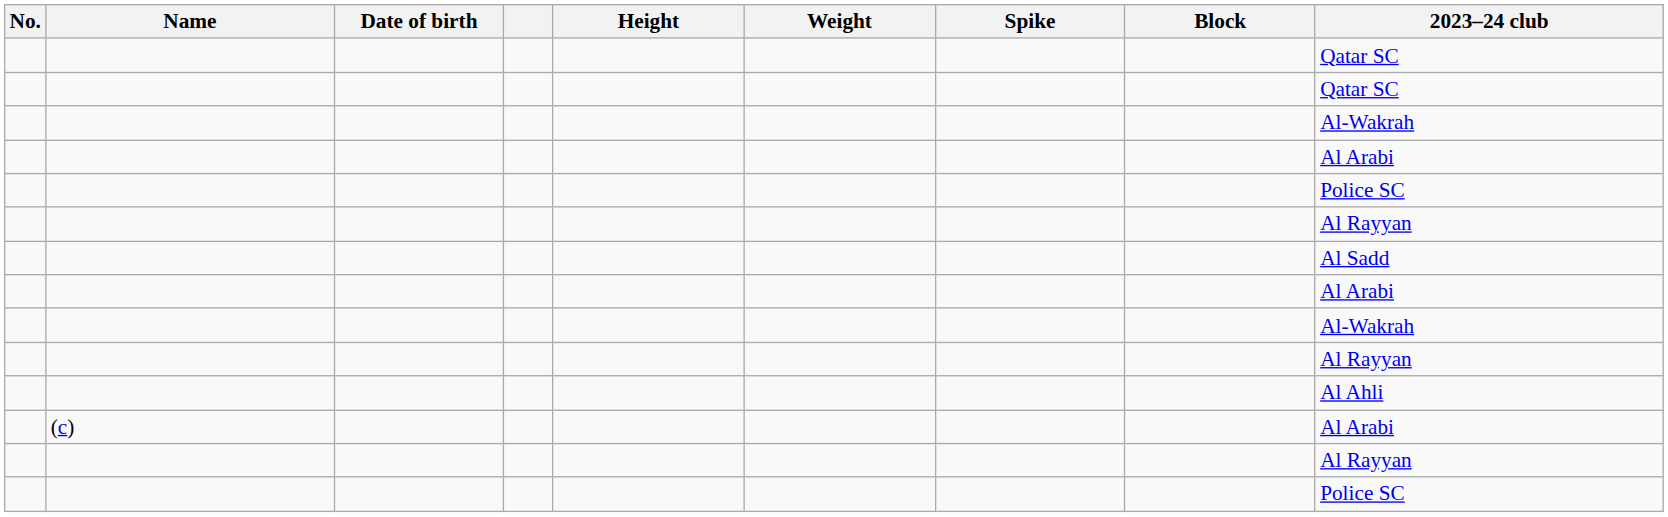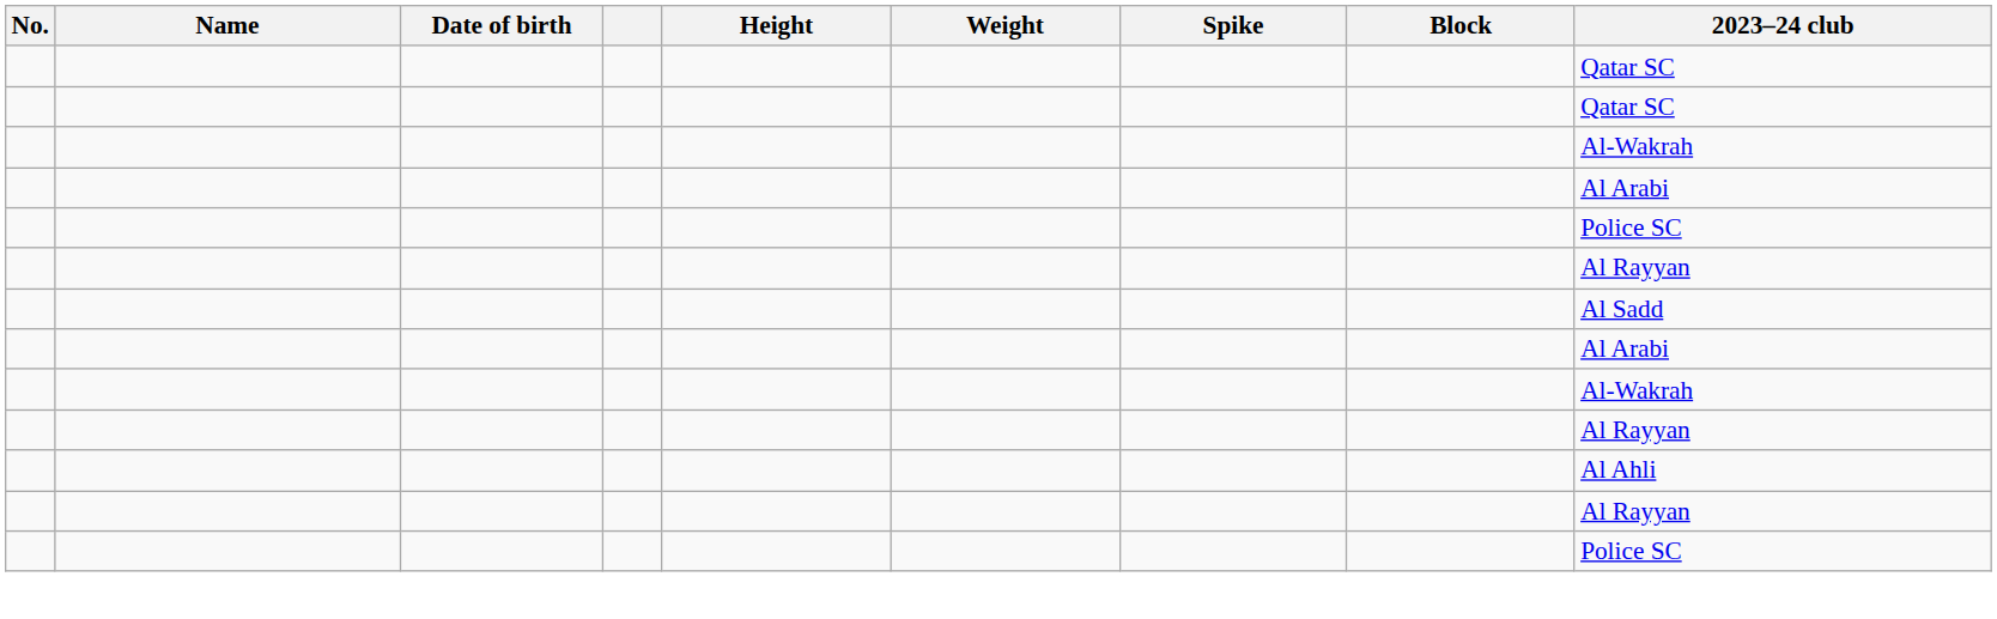 <table class="wikitable sortable" style="font-size:100%; text-align:center;">
 <tr>
 <th>No.</th>
 <th style="width:14em">Name</th>
 <th style="width:8em">Date of birth</th>
 <th style="width:2em"></th>
 <th style="width:9em">Height</th>
 <th style="width:9em">Weight</th>
 <th style="width:9em">Spike</th>
 <th style="width:9em">Block</th>
 <th style="width:17em">2023–24 club</th>
 </tr>
 <tr>
 <td></td>
 <td style="text-align:left;"></td>
 <td style="text-align:right;"></td>
 <td></td>
 <td></td>
 <td></td>
 <td></td>
 <td></td>
 <td style="text-align:left;"> <a href='#'>Qatar SC</a></td>
 </tr>
 <tr>
 <td></td>
 <td style="text-align:left;"></td>
 <td style="text-align:right;"></td>
 <td></td>
 <td></td>
 <td></td>
 <td></td>
 <td></td>
 <td style="text-align:left;"> <a href='#'>Qatar SC</a></td>
 </tr>
 <tr>
 <td></td>
 <td style="text-align:left;"></td>
 <td style="text-align:right;"></td>
 <td></td>
 <td></td>
 <td></td>
 <td></td>
 <td></td>
 <td style="text-align:left;"> <a href='#'>Al-Wakrah</a></td>
 </tr>
 <tr>
 <td></td>
 <td style="text-align:left;"></td>
 <td style="text-align:right;"></td>
 <td></td>
 <td></td>
 <td></td>
 <td></td>
 <td></td>
 <td style="text-align:left;"> <a href='#'>Al Arabi</a></td>
 </tr>
 <tr>
 <td></td>
 <td style="text-align:left;"></td>
 <td style="text-align:right;"></td>
 <td></td>
 <td></td>
 <td></td>
 <td></td>
 <td></td>
 <td style="text-align:left;"> <a href='#'>Police SC</a></td>
 </tr>
 <tr>
 <td></td>
 <td style="text-align:left;"></td>
 <td style="text-align:right;"></td>
 <td></td>
 <td></td>
 <td></td>
 <td></td>
 <td></td>
 <td style="text-align:left;"> <a href='#'>Al Rayyan</a></td>
 </tr>
 <tr>
 <td></td>
 <td style="text-align:left;"></td>
 <td style="text-align:right;"></td>
 <td></td>
 <td></td>
 <td></td>
 <td></td>
 <td></td>
 <td style="text-align:left;"> <a href='#'>Al Sadd</a></td>
 </tr>
 <tr>
 <td></td>
 <td style="text-align:left;"></td>
 <td style="text-align:right;"></td>
 <td></td>
 <td></td>
 <td></td>
 <td></td>
 <td></td>
 <td style="text-align:left;"> <a href='#'>Al Arabi</a></td>
 </tr>
 <tr>
 <td></td>
 <td style="text-align:left;"></td>
 <td style="text-align:right;"></td>
 <td></td>
 <td></td>
 <td></td>
 <td></td>
 <td></td>
 <td style="text-align:left;"> <a href='#'>Al-Wakrah</a></td>
 </tr>
 <tr>
 <td></td>
 <td style="text-align:left;"></td>
 <td style="text-align:right;"></td>
 <td></td>
 <td></td>
 <td></td>
 <td></td>
 <td></td>
 <td style="text-align:left;"> <a href='#'>Al Rayyan</a></td>
 </tr>
 <tr>
 <td></td>
 <td style="text-align:left;"></td>
 <td style="text-align:right;"></td>
 <td></td>
 <td></td>
 <td></td>
 <td></td>
 <td></td>
 <td style="text-align:left;"> <a href='#'>Al Ahli</a></td>
 </tr>
 <tr>
 <td></td>
-<td style="text-align:left;"> (<a href='#'>c</a>)</td>
-<td style="text-align:right;"></td>
-<td></td>
-<td></td>
-<td></td>
-<td></td>
-<td></td>
-<td style="text-align:left;"> <a href='#'>Al Arabi</a></td>
-</tr>
-<tr>
-<td></td>
 <td style="text-align:left;"></td>
 <td style="text-align:right;"></td>
 <td></td>
 <td></td>
 <td></td>
 <td></td>
 <td></td>
 <td style="text-align:left;"> <a href='#'>Al Rayyan</a></td>
 </tr>
 <tr>
 <td></td>
 <td style="text-align:left;"></td>
 <td style="text-align:right;"></td>
 <td></td>
 <td></td>
 <td></td>
 <td></td>
 <td></td>
 <td style="text-align:left;"> <a href='#'>Police SC</a></td>
 </tr>
 </table>
